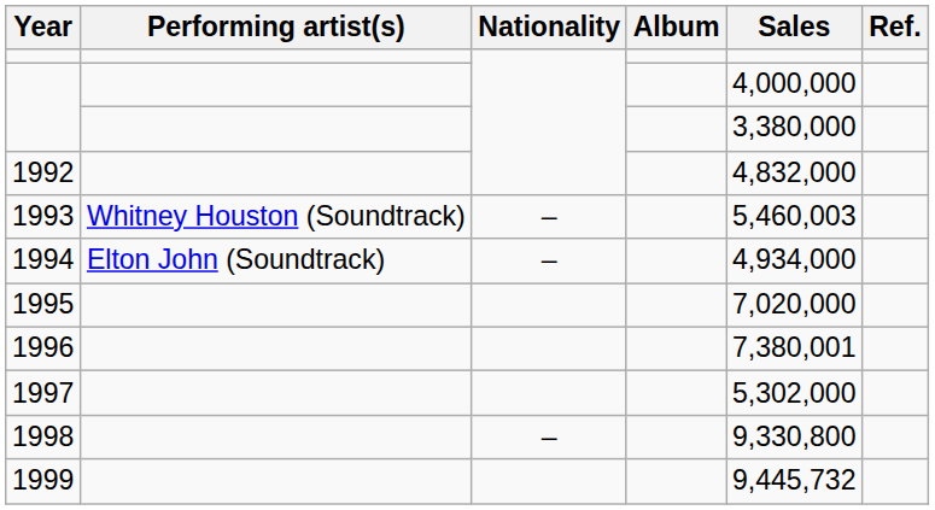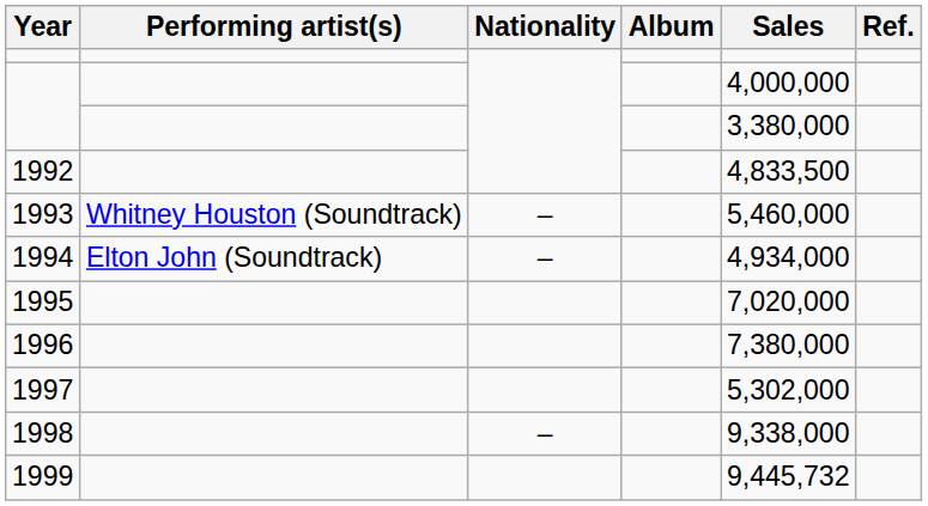 <table class="wikitable sortable">
 <tr>
 <th>Year</th>
 <th>Performing artist(s)</th>
 <th>Nationality</th>
 <th>Album</th>
 <th>Sales</th>
 <th class=unsortable>Ref.</th>
 </tr>
 <tr>
 <td></td>
 <td></td>
 <td rowspan="4"></td>
 <td></td>
 <td rowspan="1"></td>
 <td style="text-align:center;"></td>
 </tr>
 <tr>
 <td rowspan="2"></td>
 <td></td>
 <td></td>
 <td>4,000,000</td>
 <td style="text-align:center;"></td>
 </tr>
 <tr>
 <td></td>
 <td></td>
 <td>3,380,000</td>
 <td style="text-align:center;"></td>
 </tr>
 <tr>
 <td style="text-align:center;">1992</td>
 <td></td>
 <td></td>
-<td>4,832,000</td>
+<td>4,833,500</td>
 <td style="text-align:center;"></td>
 </tr>
 <tr>
 <td style="text-align:center;">1993</td>
 <td><a href='#'>Whitney Houston</a> (Soundtrack)</td>
 <td style="text-align:center;">–</td>
 <td></td>
-<td>5,460,003</td>
+<td>5,460,000</td>
 <td style="text-align:center;"></td>
 </tr>
 <tr>
 <td style="text-align:center;">1994</td>
 <td><a href='#'>Elton John</a> (Soundtrack)</td>
 <td style="text-align:center;">–</td>
 <td></td>
 <td>4,934,000</td>
 <td style="text-align:center;"></td>
 </tr>
 <tr>
 <td style="text-align:center;">1995</td>
 <td></td>
 <td></td>
 <td></td>
 <td>7,020,000</td>
 <td style="text-align:center;"></td>
 </tr>
 <tr>
 <td style="text-align:center;">1996</td>
 <td></td>
 <td></td>
 <td></td>
-<td>7,380,001</td>
+<td>7,380,000</td>
 <td style="text-align:center;"></td>
 </tr>
 <tr>
 <td style="text-align:center;">1997</td>
 <td></td>
 <td></td>
 <td></td>
 <td>5,302,000</td>
 <td style="text-align:center;"></td>
 </tr>
 <tr>
 <td style="text-align:center;">1998</td>
 <td></td>
 <td style="text-align:center;">–</td>
 <td></td>
-<td>9,330,800</td>
+<td>9,338,000</td>
 <td style="text-align:center;"></td>
 </tr>
 <tr>
 <td style="text-align:center;">1999</td>
 <td></td>
 <td></td>
 <td></td>
 <td>9,445,732</td>
 <td style="text-align:center;"></td>
 </tr>
 </table>
